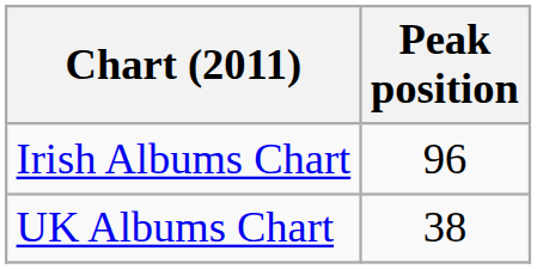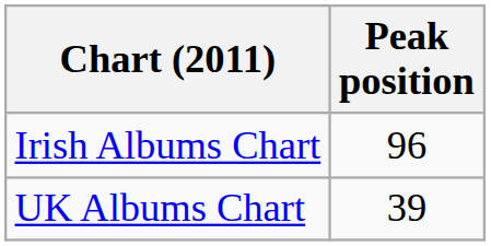 <table class="wikitable sortable">
 <tr>
 <th>Chart (2011)</th>
 <th>Peak<br>position</th>
 </tr>
 <tr>
 <td><a href='#'>Irish Albums Chart</a></td>
 <td style="text-align:center;">96</td>
 </tr>
 <tr>
 <td><a href='#'>UK Albums Chart</a></td>
-<td style="text-align:center;">38</td>
+<td style="text-align:center;">39</td>
 </tr>
 </table>
